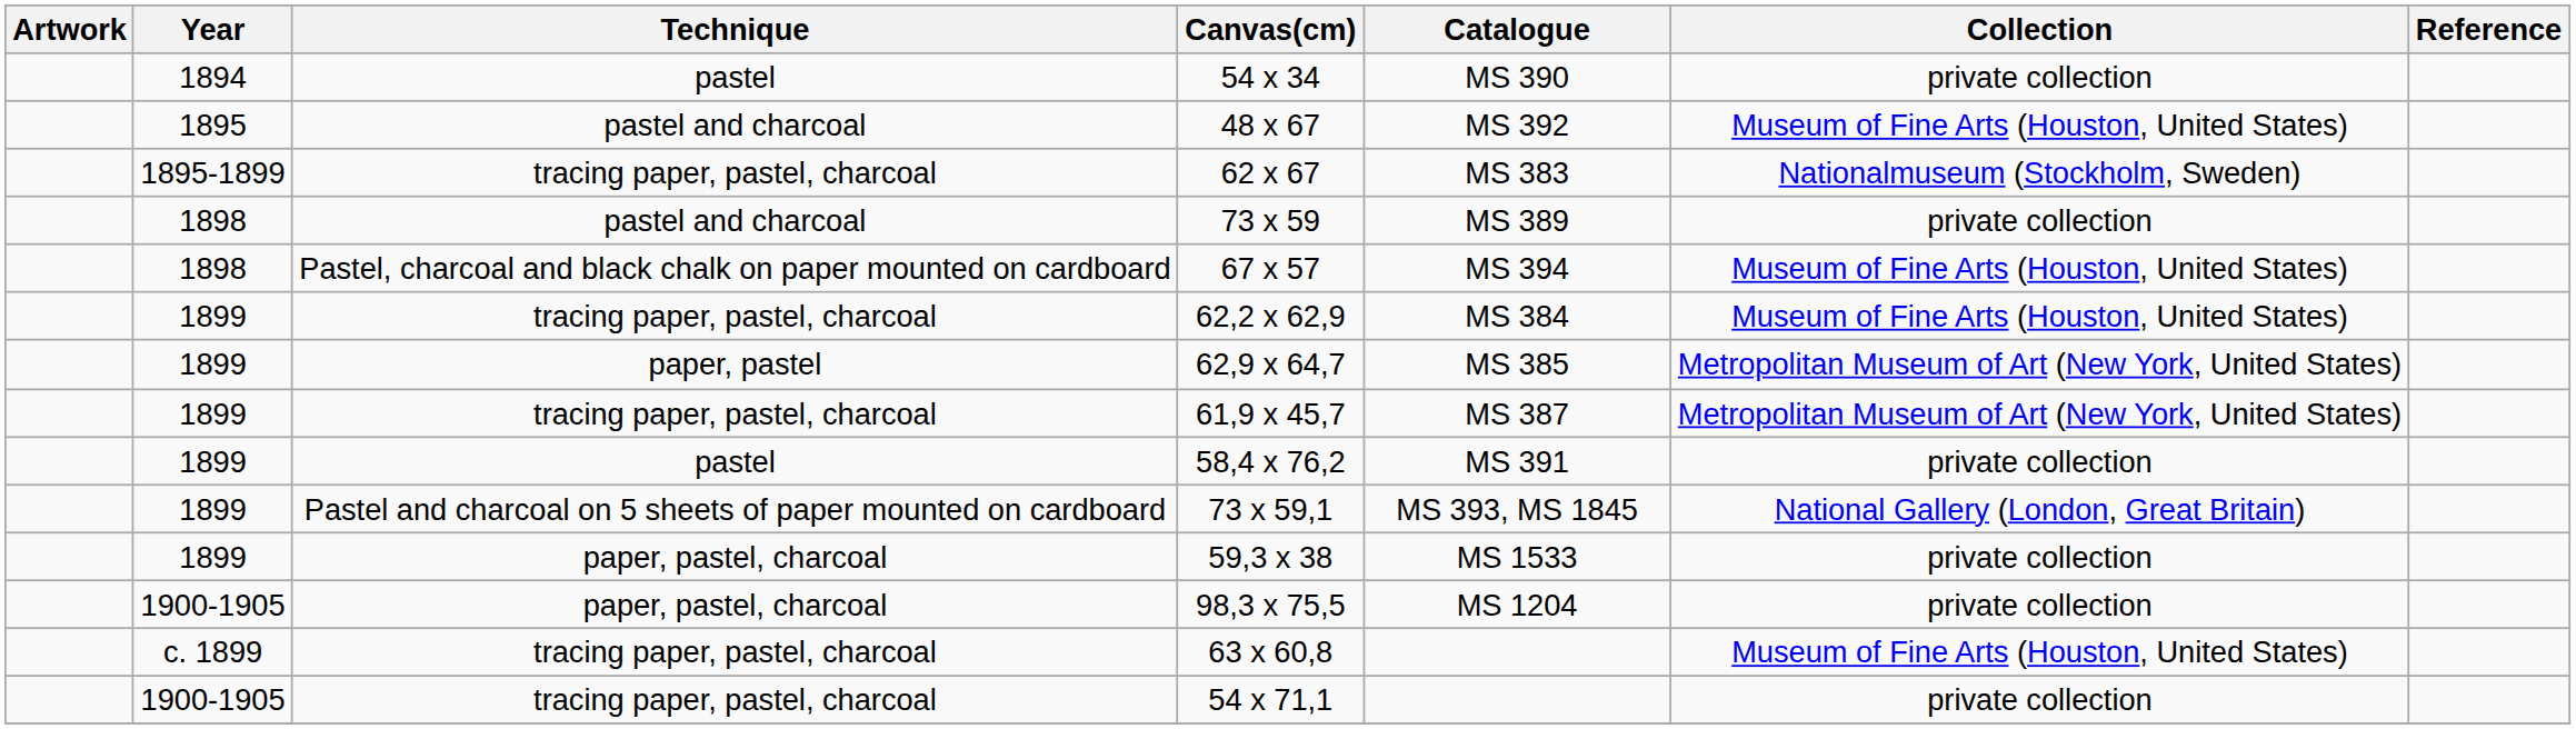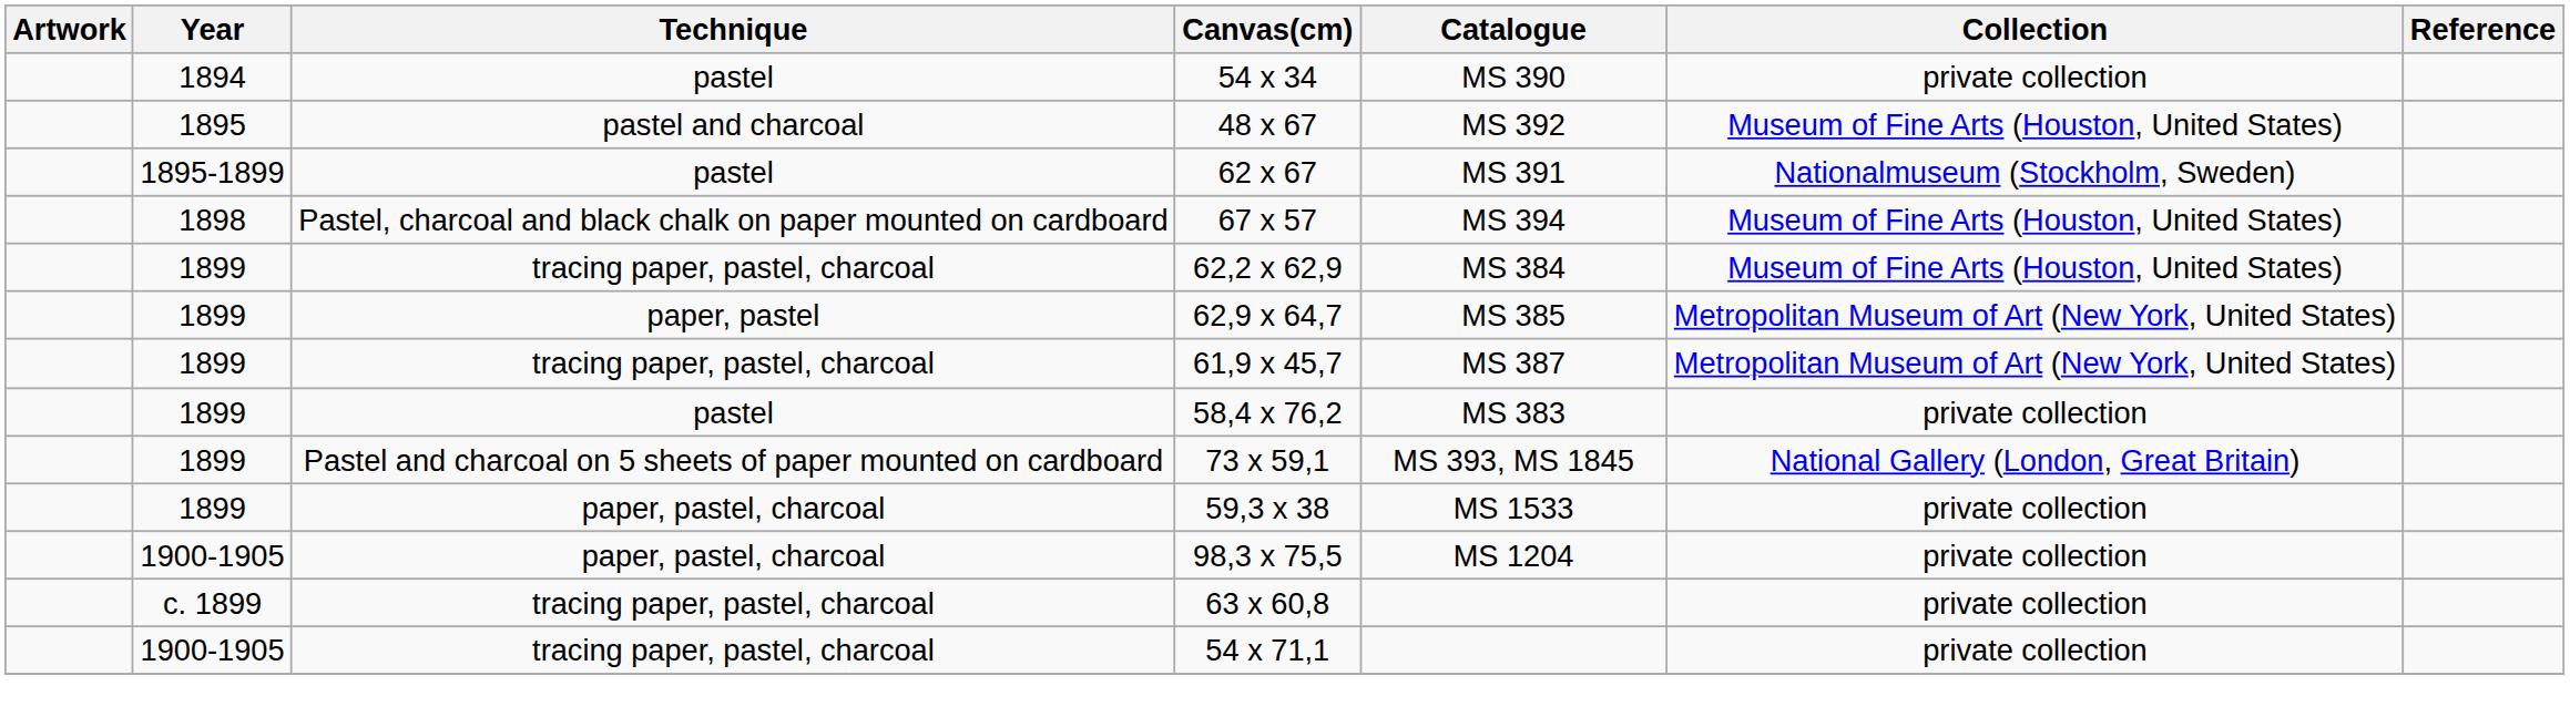 <table class="sortable wikitable" style="text-align: center; font-size: 95%">
 <tr>
 <th class="unsortable">Artwork</th>
 <th>Year</th>
 <th>Technique</th>
 <th>Canvas(cm)</th>
 <th style="width:12%;">Catalogue</th>
 <th>Collection</th>
 <th>Reference</th>
 </tr>
 <tr>
 <td></td>
 <td>1894</td>
 <td>pastel</td>
 <td>54 x 34</td>
 <td>MS 390</td>
 <td>private collection</td>
 <td></td>
 </tr>
 <tr>
 <td></td>
 <td>1895</td>
 <td>pastel and charcoal</td>
 <td>48 x 67</td>
 <td>MS 392</td>
 <td><a href='#'>Museum of Fine Arts</a> (<a href='#'>Houston</a>, United States)</td>
 <td></td>
 </tr>
 <tr>
 <td></td>
 <td>1895-1899</td>
-<td>tracing paper, pastel, charcoal</td>
+<td>pastel</td>
 <td>62 x 67</td>
-<td>MS 383</td>
+<td>MS 391</td>
 <td><a href='#'>Nationalmuseum</a> (<a href='#'>Stockholm</a>, Sweden)</td>
-<td></td>
-</tr>
-<tr>
-<td></td>
-<td>1898</td>
-<td>pastel and charcoal</td>
-<td>73 x 59</td>
-<td>MS 389</td>
-<td>private collection</td>
 <td></td>
 </tr>
 <tr>
 <td></td>
 <td>1898</td>
 <td>Pastel, charcoal and black chalk on paper mounted on cardboard</td>
 <td>67 x 57</td>
 <td>MS 394</td>
 <td><a href='#'>Museum of Fine Arts</a> (<a href='#'>Houston</a>, United States)</td>
 <td></td>
 </tr>
 <tr>
 <td></td>
 <td>1899</td>
 <td>tracing paper, pastel, charcoal</td>
 <td>62,2 x 62,9</td>
 <td>MS 384</td>
 <td><a href='#'>Museum of Fine Arts</a> (<a href='#'>Houston</a>, United States)</td>
 <td></td>
 </tr>
 <tr>
 <td></td>
 <td>1899</td>
 <td>paper, pastel</td>
 <td>62,9 x 64,7</td>
 <td>MS 385</td>
 <td><a href='#'>Metropolitan Museum of Art</a> (<a href='#'>New York</a>, United States)</td>
 <td></td>
 </tr>
 <tr>
 <td></td>
 <td>1899</td>
 <td>tracing paper, pastel, charcoal</td>
 <td>61,9 x 45,7</td>
 <td>MS 387</td>
 <td><a href='#'>Metropolitan Museum of Art</a> (<a href='#'>New York</a>, United States)</td>
 <td></td>
 </tr>
 <tr>
 <td></td>
 <td>1899</td>
 <td>pastel</td>
 <td>58,4 x 76,2</td>
-<td>MS 391</td>
+<td>MS 383</td>
 <td>private collection</td>
 <td></td>
 </tr>
 <tr>
 <td></td>
 <td>1899</td>
 <td>Pastel and charcoal on 5 sheets of paper mounted on cardboard</td>
 <td>73 x 59,1</td>
 <td>MS 393, MS 1845</td>
 <td><a href='#'>National Gallery</a> (<a href='#'>London</a>, <a href='#'>Great Britain</a>)</td>
 <td></td>
 </tr>
 <tr>
 <td></td>
 <td>1899</td>
 <td>paper, pastel, charcoal</td>
 <td>59,3 x 38</td>
 <td>MS 1533</td>
 <td>private collection</td>
 <td></td>
 </tr>
 <tr>
 <td></td>
 <td>1900-1905</td>
 <td>paper, pastel, charcoal</td>
 <td>98,3 x 75,5</td>
 <td>MS 1204</td>
 <td>private collection</td>
 <td></td>
 </tr>
 <tr>
 <td></td>
 <td>с. 1899</td>
 <td>tracing paper, pastel, charcoal</td>
 <td>63 x 60,8</td>
 <td></td>
-<td><a href='#'>Museum of Fine Arts</a> (<a href='#'>Houston</a>, United States)</td>
+<td>private collection</td>
 <td></td>
 </tr>
 <tr>
 <td></td>
 <td>1900-1905</td>
 <td>tracing paper, pastel, charcoal</td>
 <td>54 x 71,1</td>
 <td></td>
 <td>private collection</td>
 <td></td>
 </tr>
 <tr>
 </tr>
 </table>
